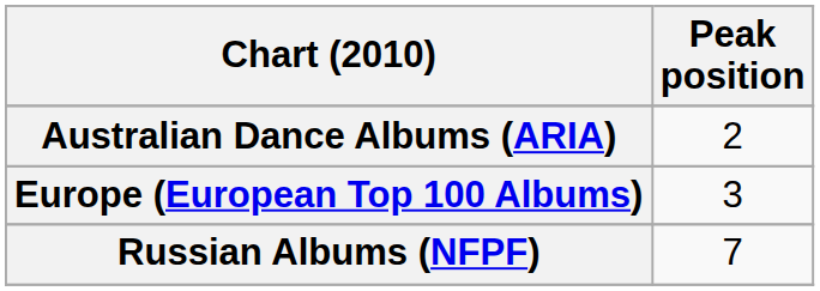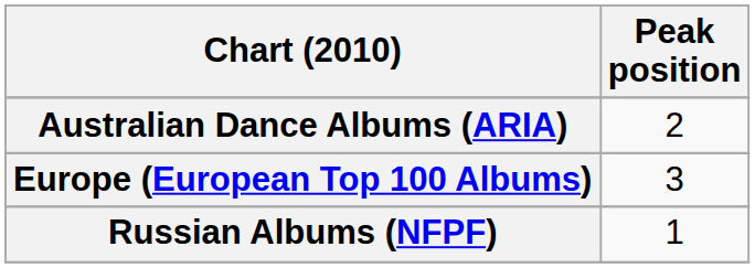 <table class="wikitable sortable plainrowheaders" style="text-align:center">
 <tr>
 <th scope="col">Chart (2010)</th>
 <th scope="col">Peak<br>position</th>
 </tr>
 <tr>
 </tr>
 <tr>
 <th scope="row">Australian Dance Albums (<a href='#'>ARIA</a>)</th>
 <td>2</td>
 </tr>
 <tr>
 </tr>
 <tr>
 </tr>
 <tr>
 </tr>
 <tr>
 </tr>
 <tr>
 </tr>
 <tr>
 </tr>
 <tr>
 </tr>
 <tr>
 <th scope="row">Europe (<a href='#'>European Top 100 Albums</a>)</th>
 <td>3</td>
 </tr>
 <tr>
 </tr>
 <tr>
 </tr>
 <tr>
 </tr>
 <tr>
 </tr>
 <tr>
 </tr>
 <tr>
 </tr>
 <tr>
 </tr>
 <tr>
 </tr>
 <tr>
 </tr>
 <tr>
 </tr>
 <tr>
 <th scope="row">Russian Albums (<a href='#'>NFPF</a>)</th>
-<td>7</td>
+<td>1</td>
 </tr>
 <tr>
 </tr>
 <tr>
 </tr>
 <tr>
 </tr>
 <tr>
 </tr>
 <tr>
 </tr>
 <tr>
 </tr>
 <tr>
 </tr>
 <tr>
 </tr>
 <tr>
 </tr>
 </table>
